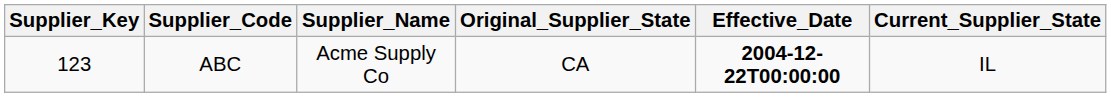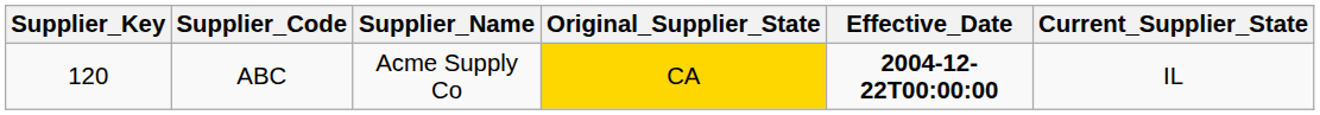 <table class="wikitable" style="text-align:center">
 <tr>
 <th>Supplier_Key</th>
 <th>Supplier_Code</th>
 <th>Supplier_Name</th>
 <th>Original_Supplier_State</th>
 <th>Effective_Date</th>
 <th>Current_Supplier_State</th>
 </tr>
 <tr>
-<td>123</td>
+<td>120</td>
 <td>ABC</td>
 <td>Acme Supply Co</td>
-<td>CA</td>
+<td style="background: gold;">CA</td>
 <td><strong>2004-12-22T00:00:00</strong></td>
 <td>IL</td>
 </tr>
 </table>
